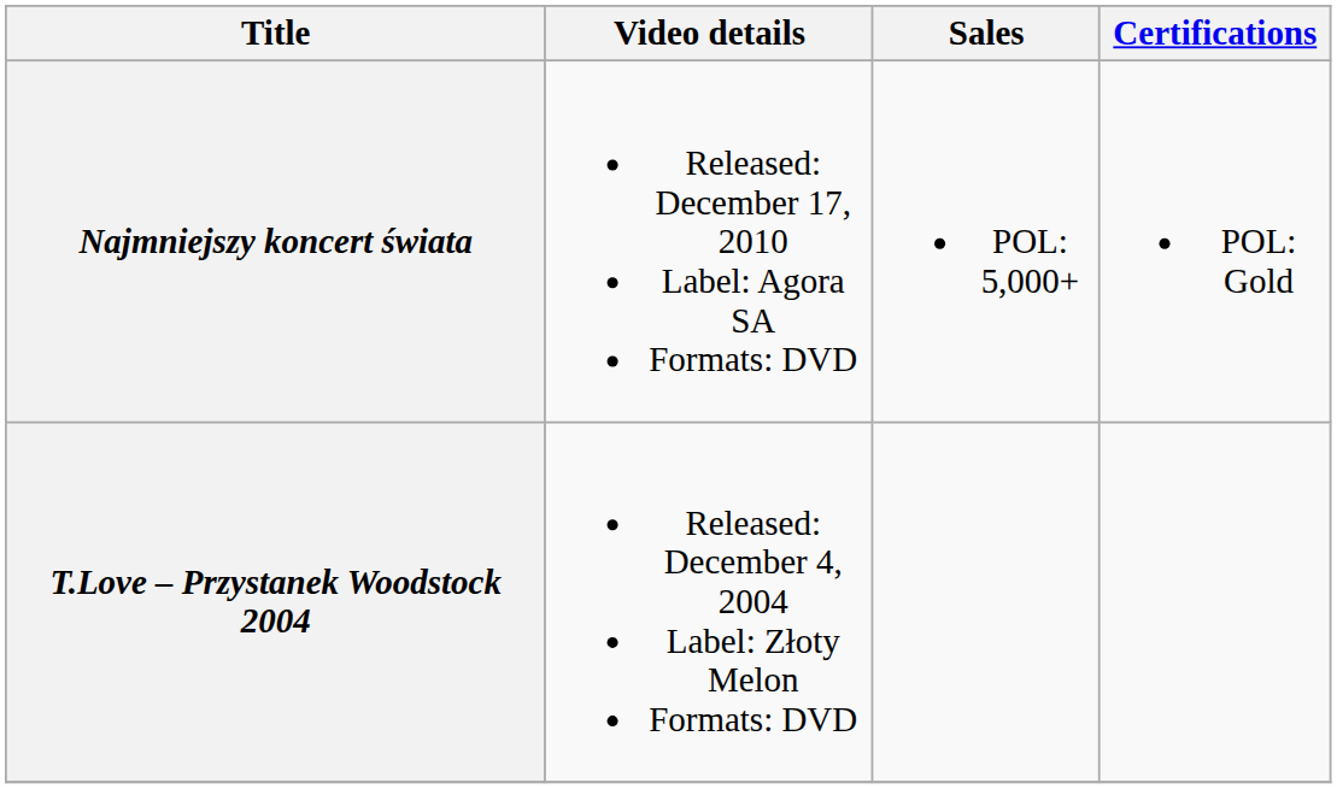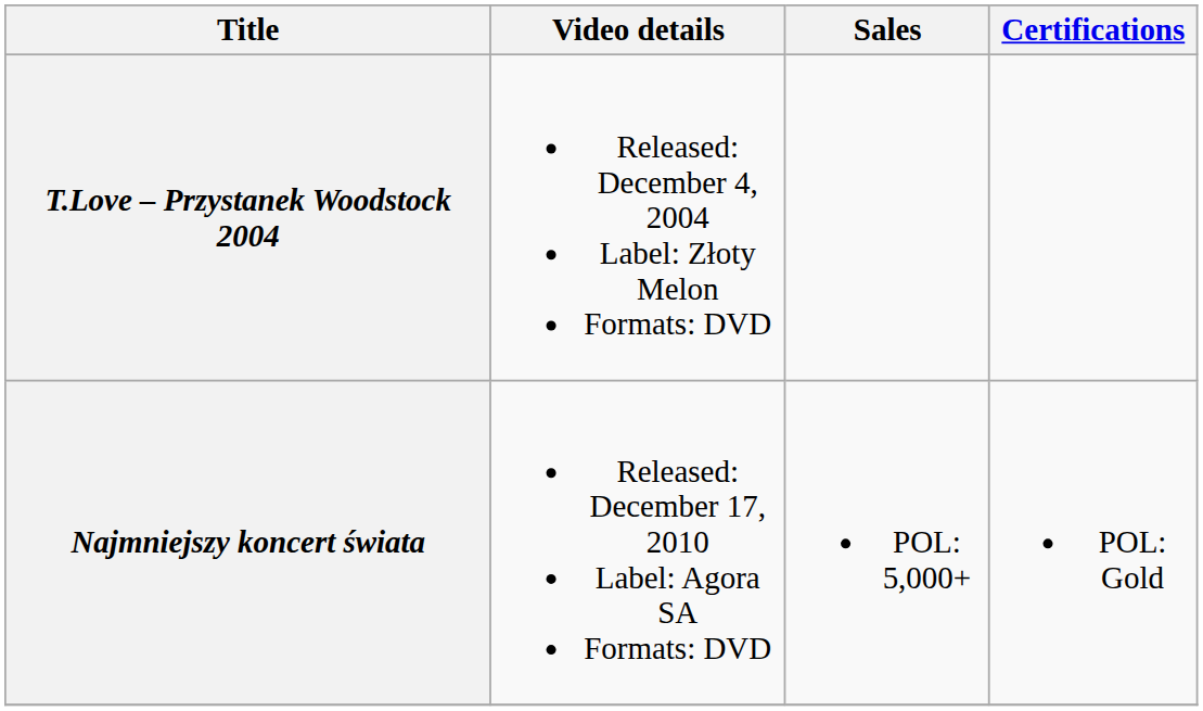 <table class="wikitable plainrowheaders" style="text-align:center;">
 <tr>
 <th scope="col" style="width:15em;">Title</th>
 <th scope="col">Video details</th>
 <th scope="col">Sales</th>
 <th scope="col"><a href='#'>Certifications</a></th>
 </tr>
 <tr>
+<th scope="row"><em>T.Love – Przystanek Woodstock 2004</em></th>
+<td><br><ul><li>Released: December 4, 2004</li><li>Label: Złoty Melon</li><li>Formats: DVD</li></ul></td>
+<td></td>
+<td></td>
+</tr>
+<tr>
 <th scope="row"><em>Najmniejszy koncert świata</em></th>
 <td><br><ul><li>Released: December 17, 2010</li><li>Label: Agora SA</li><li>Formats: DVD</li></ul></td>
 <td><br><ul><li>POL: 5,000+</li></ul></td>
 <td><br><ul><li>POL: Gold</li></ul></td>
 </tr>
 <tr>
-<th scope="row"><em>T.Love – Przystanek Woodstock 2004</em></th>
-<td><br><ul><li>Released: December 4, 2004</li><li>Label: Złoty Melon</li><li>Formats: DVD</li></ul></td>
-<td></td>
-<td></td>
-</tr>
-<tr>
 </tr>
 </table>
